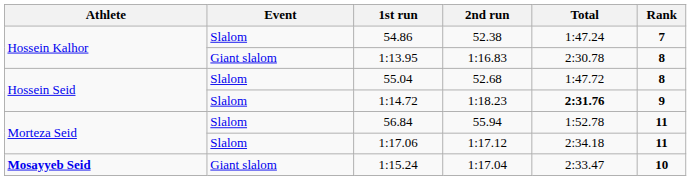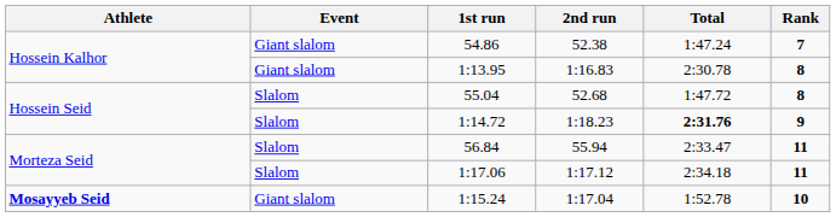 <table class="wikitable" width="60%" style="text-align:center; font-size:90%">
 <tr>
 <th width="25%">Athlete</th>
 <th width="18%">Event</th>
 <th width="11%">1st run</th>
 <th width="11%">2nd run</th>
 <th width="13%">Total</th>
 <th width="6%">Rank</th>
 </tr>
 <tr>
 <td rowspan=2 align="left"><a href='#'>Hossein Kalhor</a></td>
-<td align="left"><a href='#'>Slalom</a></td>
+<td align="left"><a href='#'>Giant slalom</a></td>
 <td>54.86</td>
 <td>52.38</td>
 <td>1:47.24</td>
 <td><strong>7</strong></td>
 </tr>
 <tr>
 <td align="left"><a href='#'>Giant slalom</a></td>
 <td>1:13.95</td>
 <td>1:16.83</td>
 <td>2:30.78</td>
 <td><strong>8</strong></td>
 </tr>
 <tr>
 <td rowspan=2 align="left"><a href='#'>Hossein Seid</a></td>
 <td align="left"><a href='#'>Slalom</a></td>
 <td>55.04</td>
 <td>52.68</td>
 <td>1:47.72</td>
 <td><strong>8</strong></td>
 </tr>
 <tr>
 <td align="left"><a href='#'>Slalom</a></td>
 <td>1:14.72</td>
 <td>1:18.23</td>
 <td><strong>2:31.76</strong></td>
 <td><strong>9</strong></td>
 </tr>
 <tr>
 <td rowspan=2 align="left"><a href='#'>Morteza Seid</a></td>
 <td align="left"><a href='#'>Slalom</a></td>
 <td>56.84</td>
 <td>55.94</td>
-<td>1:52.78</td>
+<td>2:33.47</td>
 <td><strong>11</strong></td>
 </tr>
 <tr>
 <td align="left"><a href='#'>Slalom</a></td>
 <td>1:17.06</td>
 <td>1:17.12</td>
 <td>2:34.18</td>
 <td><strong>11</strong></td>
 </tr>
 <tr>
 <td align="left"><strong><a href='#'>Mosayyeb Seid</a></strong></td>
 <td align="left"><a href='#'>Giant slalom</a></td>
 <td>1:15.24</td>
 <td>1:17.04</td>
-<td>2:33.47</td>
+<td>1:52.78</td>
 <td><strong>10</strong></td>
 </tr>
 </table>
